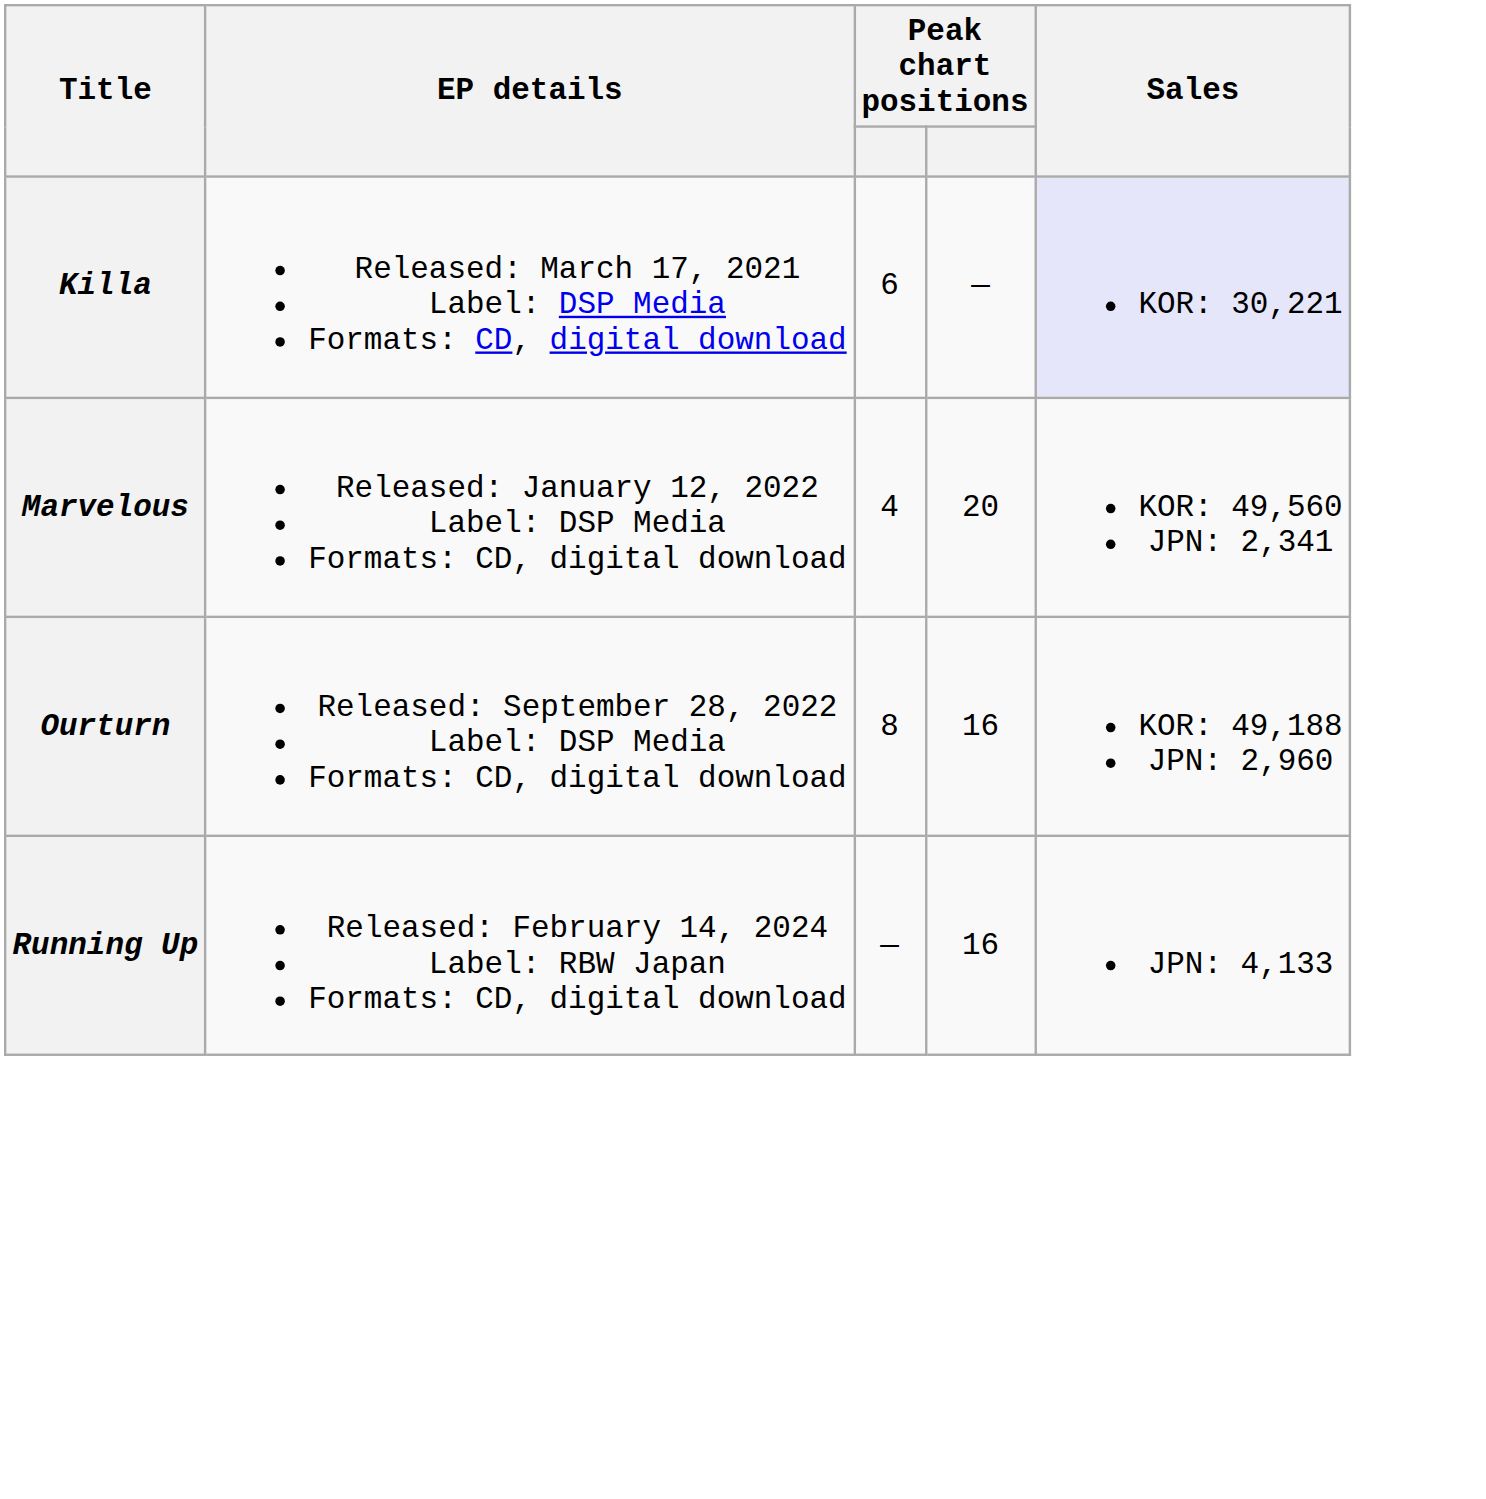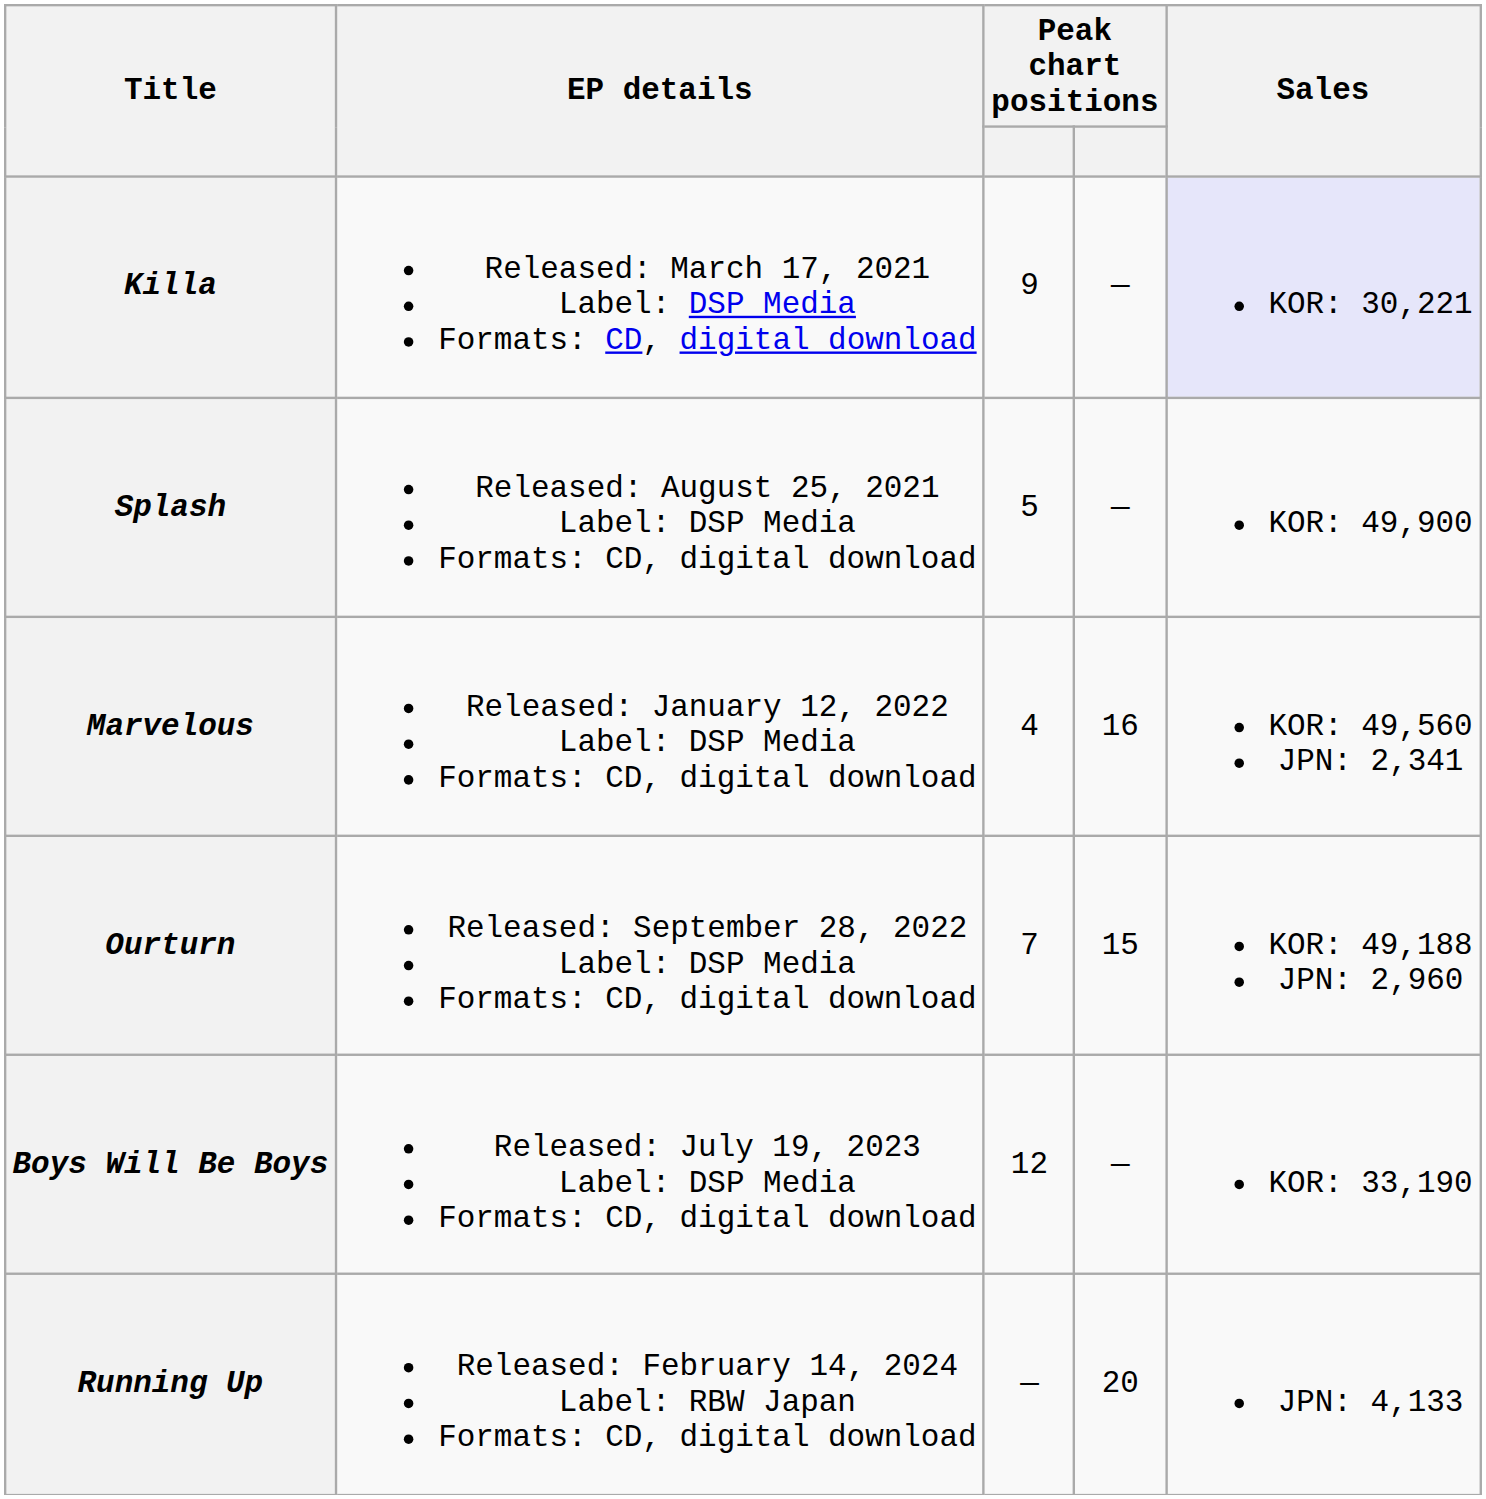 <table class="wikitable plainrowheaders" style="text-align:center">
 <tr>
 <th scope="col" rowspan="2">Title</th>
 <th scope="col" rowspan="2">EP details</th>
 <th scope="col" colspan="2" style="width:5em">Peak chart positions</th>
 <th scope="col" rowspan="2">Sales</th>
 </tr>
 <tr>
 <th><br></th>
 <th><br></th>
 </tr>
 <tr>
 <th scope="row"><em>Killa</em></th>
 <td><br><ul><li>Released: March 17, 2021</li><li>Label: <a href='#'>DSP Media</a></li><li>Formats: <a href='#'>CD</a>, <a href='#'>digital download</a></li></ul></td>
-<td>6</td>
+<td>9</td>
 <td>—</td>
 <td style="background: lavender;"><br><ul><li>KOR: 30,221</li></ul></td>
+</tr>
+<tr>
+<th scope="row"><em>Splash</em></th>
+<td><br><ul><li>Released: August 25, 2021</li><li>Label: DSP Media</li><li>Formats: CD, digital download</li></ul></td>
+<td>5</td>
+<td>—</td>
+<td><br><ul><li>KOR: 49,900</li></ul></td>
 </tr>
 <tr>
 <th scope="row"><em>Marvelous</em></th>
 <td><br><ul><li>Released: January 12, 2022</li><li>Label: DSP Media</li><li>Formats: CD, digital download</li></ul></td>
 <td>4</td>
-<td>20</td>
+<td>16</td>
 <td><br><ul><li>KOR: 49,560</li><li>JPN: 2,341</li></ul></td>
 </tr>
 <tr>
 <th scope="row"><em>Ourturn</em></th>
 <td><br><ul><li>Released: September 28, 2022</li><li>Label: DSP Media</li><li>Formats: CD, digital download</li></ul></td>
-<td>8</td>
-<td>16</td>
+<td>7</td>
+<td>15</td>
 <td><br><ul><li>KOR: 49,188</li><li>JPN: 2,960</li></ul></td>
+</tr>
+<tr>
+<th scope="row"><em>Boys Will Be Boys</em></th>
+<td><br><ul><li>Released: July 19, 2023</li><li>Label: DSP Media</li><li>Formats: CD, digital download</li></ul></td>
+<td>12</td>
+<td>—</td>
+<td><br><ul><li>KOR: 33,190</li></ul></td>
 </tr>
 <tr>
 <th scope="row"><em>Running Up</em></th>
 <td><br><ul><li>Released: February 14, 2024</li><li>Label: RBW Japan</li><li>Formats: CD, digital download</li></ul></td>
 <td>—</td>
-<td>16</td>
+<td>20</td>
 <td><br><ul><li>JPN: 4,133</li></ul></td>
 </tr>
 </table>
